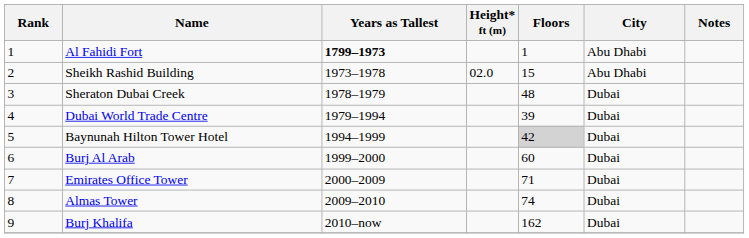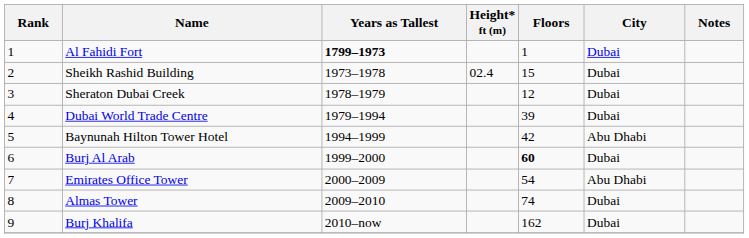 <table class="wikitable sortable">
 <tr>
 <th scope="col">Rank</th>
 <th scope="col">Name</th>
 <th scope="col">Years as Tallest</th>
 <th style="width:7%;">Height*<br><small>ft (m)</small></th>
 <th scope="col">Floors</th>
 <th scope="col">City</th>
 <th class="unsortable">Notes</th>
 </tr>
 <tr>
 <td>1</td>
 <td><a href='#'>Al Fahidi Fort</a></td>
 <td><strong>1799–1973</strong></td>
 <td></td>
 <td>1</td>
-<td>Abu Dhabi</td>
+<td><a href='#'>Dubai</a></td>
 <td></td>
 </tr>
 <tr>
 <td>2</td>
 <td>Sheikh Rashid Building</td>
 <td>1973–1978</td>
-<td><span>02.0</span></td>
+<td><span>02.4</span></td>
 <td>15</td>
-<td>Abu Dhabi</td>
+<td>Dubai</td>
 <td></td>
 </tr>
 <tr>
 <td>3</td>
 <td>Sheraton Dubai Creek</td>
 <td>1978–1979</td>
 <td></td>
-<td>48</td>
+<td>12</td>
 <td>Dubai</td>
 <td></td>
 </tr>
 <tr>
 <td>4</td>
 <td><a href='#'>Dubai World Trade Centre</a></td>
 <td>1979–1994</td>
 <td></td>
 <td>39</td>
 <td>Dubai</td>
 <td></td>
 </tr>
 <tr>
 <td>5</td>
 <td>Baynunah Hilton Tower Hotel</td>
 <td>1994–1999</td>
 <td></td>
-<td style="background: lightgrey;">42</td>
-<td>Dubai</td>
+<td>42</td>
+<td>Abu Dhabi</td>
 <td></td>
 </tr>
 <tr>
 <td>6</td>
 <td><a href='#'>Burj Al Arab</a></td>
 <td>1999–2000</td>
 <td></td>
-<td>60</td>
+<td><strong>60</strong></td>
 <td>Dubai</td>
 <td></td>
 </tr>
 <tr>
 <td>7</td>
 <td><a href='#'>Emirates Office Tower</a></td>
 <td>2000–2009</td>
 <td></td>
-<td>71</td>
-<td>Dubai</td>
+<td>54</td>
+<td>Abu Dhabi</td>
 <td></td>
 </tr>
 <tr>
 <td>8</td>
 <td><a href='#'>Almas Tower</a></td>
 <td>2009–2010</td>
 <td></td>
 <td>74</td>
 <td>Dubai</td>
 <td></td>
 </tr>
 <tr>
 <td>9</td>
 <td><a href='#'>Burj Khalifa</a></td>
 <td>2010–now</td>
 <td></td>
 <td>162</td>
 <td>Dubai</td>
 <td></td>
 </tr>
 <tr>
 </tr>
 </table>
